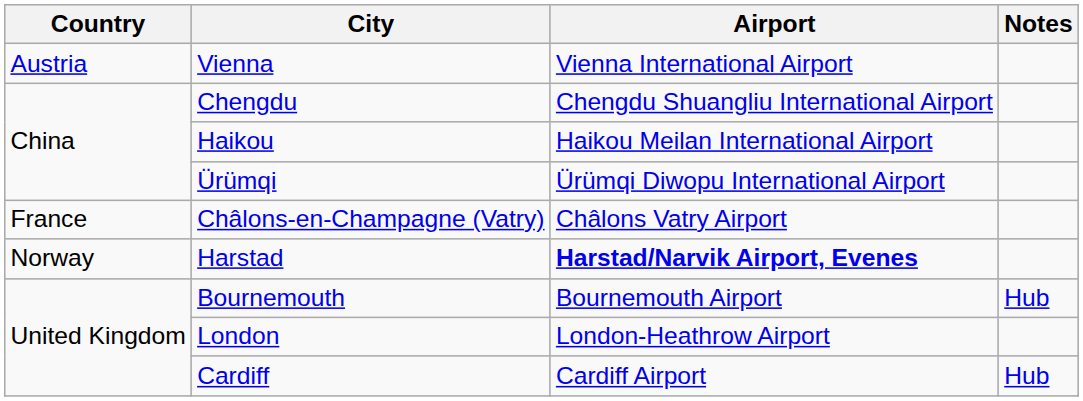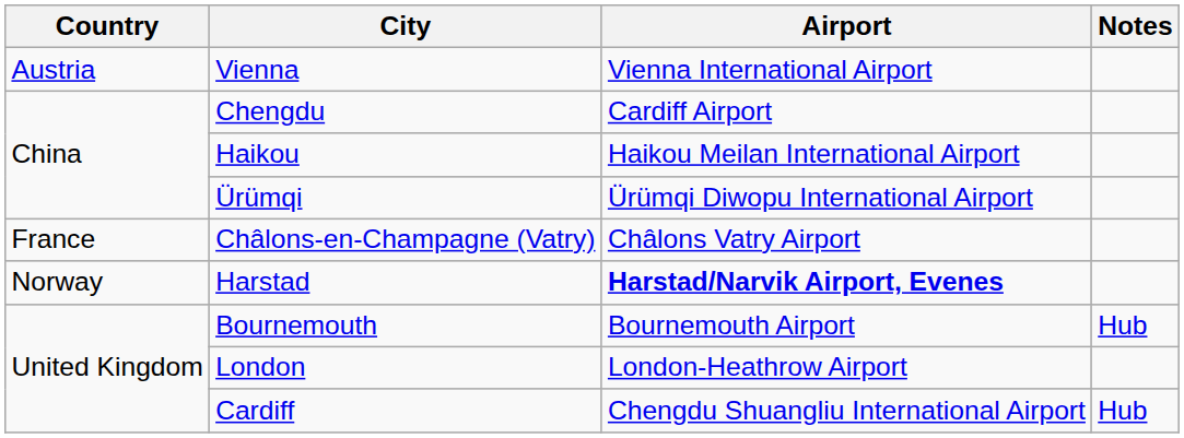 <table class="wikitable">
 <tr>
 <th>Country</th>
 <th>City</th>
 <th>Airport</th>
 <th>Notes</th>
 </tr>
 <tr>
 <td><a href='#'>Austria</a></td>
 <td><a href='#'>Vienna</a></td>
 <td><a href='#'>Vienna International Airport</a></td>
 <td></td>
 </tr>
 <tr>
 <td rowspan="3">China</td>
 <td><a href='#'>Chengdu</a></td>
-<td><a href='#'>Chengdu Shuangliu International Airport</a></td>
+<td><a href='#'>Cardiff Airport</a></td>
 <td></td>
 </tr>
 <tr>
 <td><a href='#'>Haikou</a></td>
 <td><a href='#'>Haikou Meilan International Airport</a></td>
 <td></td>
 </tr>
 <tr>
 <td><a href='#'>Ürümqi</a></td>
 <td><a href='#'>Ürümqi Diwopu International Airport</a></td>
 <td></td>
 </tr>
 <tr>
 <td>France</td>
 <td><a href='#'>Châlons-en-Champagne (Vatry)</a></td>
 <td><a href='#'>Châlons Vatry Airport</a></td>
 <td></td>
 </tr>
 <tr>
 <td>Norway</td>
 <td><a href='#'>Harstad</a></td>
 <td><strong><a href='#'>Harstad/Narvik Airport, Evenes</a></strong></td>
 <td></td>
 </tr>
 <tr>
 <td rowspan="3">United Kingdom</td>
 <td><a href='#'>Bournemouth</a></td>
 <td><a href='#'>Bournemouth Airport</a></td>
 <td><a href='#'>Hub</a></td>
 </tr>
 <tr>
 <td><a href='#'>London</a></td>
 <td><a href='#'>London-Heathrow Airport</a></td>
 <td></td>
 </tr>
 <tr>
 <td><a href='#'>Cardiff</a></td>
-<td><a href='#'>Cardiff Airport</a></td>
+<td><a href='#'>Chengdu Shuangliu International Airport</a></td>
 <td><a href='#'>Hub</a></td>
 </tr>
 </table>
